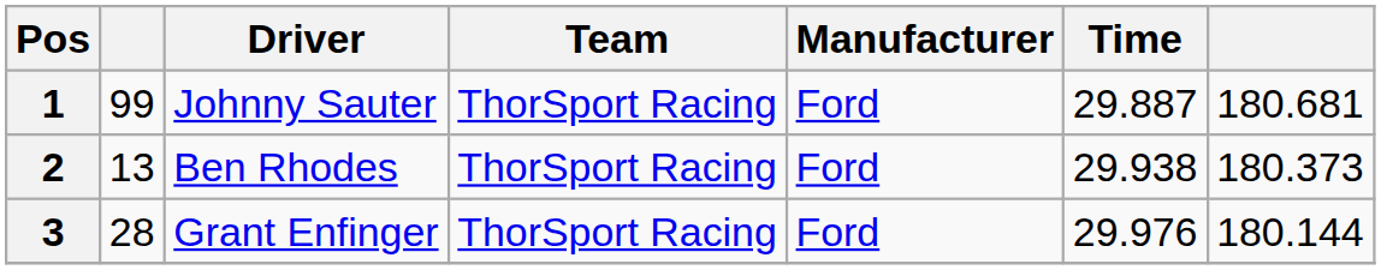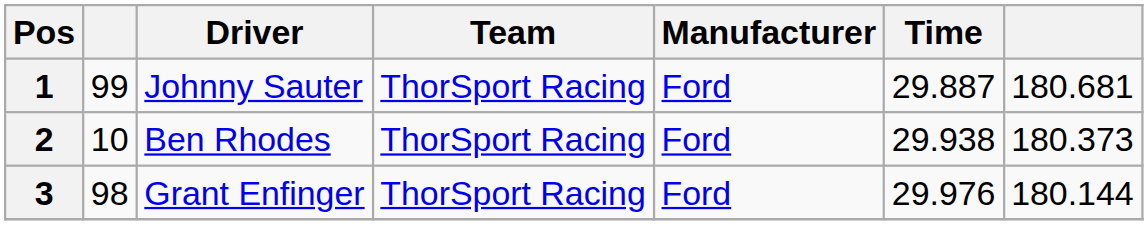 <table class="wikitable" style="font-size:95%">
 <tr>
 <th>Pos</th>
 <th></th>
 <th>Driver</th>
 <th>Team</th>
 <th>Manufacturer</th>
 <th>Time</th>
 <th></th>
 </tr>
 <tr>
 <th>1</th>
 <td>99</td>
 <td><a href='#'>Johnny Sauter</a></td>
 <td><a href='#'>ThorSport Racing</a></td>
 <td><a href='#'>Ford</a></td>
 <td>29.887</td>
 <td>180.681</td>
 </tr>
 <tr>
 <th>2</th>
-<td>13</td>
+<td>10</td>
 <td><a href='#'>Ben Rhodes</a></td>
 <td><a href='#'>ThorSport Racing</a></td>
 <td><a href='#'>Ford</a></td>
 <td>29.938</td>
 <td>180.373</td>
 </tr>
 <tr>
 <th>3</th>
-<td>28</td>
+<td>98</td>
 <td><a href='#'>Grant Enfinger</a></td>
 <td><a href='#'>ThorSport Racing</a></td>
 <td><a href='#'>Ford</a></td>
 <td>29.976</td>
 <td>180.144</td>
 </tr>
 <tr>
 </tr>
 </table>
